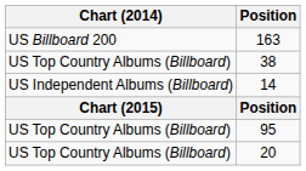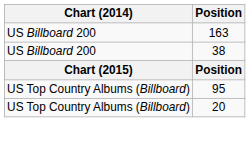 <table class="wikitable">
 <tr>
 <th>Chart (2014)</th>
 <th>Position</th>
 </tr>
 <tr>
 <td>US <em>Billboard</em> 200</td>
 <td style="text-align:center;">163</td>
 </tr>
 <tr>
-<td>US Top Country Albums (<em>Billboard</em>)</td>
+<td>US <em>Billboard</em> 200</td>
 <td style="text-align:center;">38</td>
-</tr>
-<tr>
-<td>US Independent Albums (<em>Billboard</em>)</td>
-<td style="text-align:center;">14</td>
 </tr>
 <tr>
 <th>Chart (2015)</th>
 <th>Position</th>
 </tr>
 <tr>
 <td>US Top Country Albums (<em>Billboard</em>)</td>
 <td style="text-align:center;">95</td>
 </tr>
 <tr>
 <td>US Top Country Albums (<em>Billboard</em>)</td>
 <td style="text-align:center;">20</td>
 </tr>
 </table>
